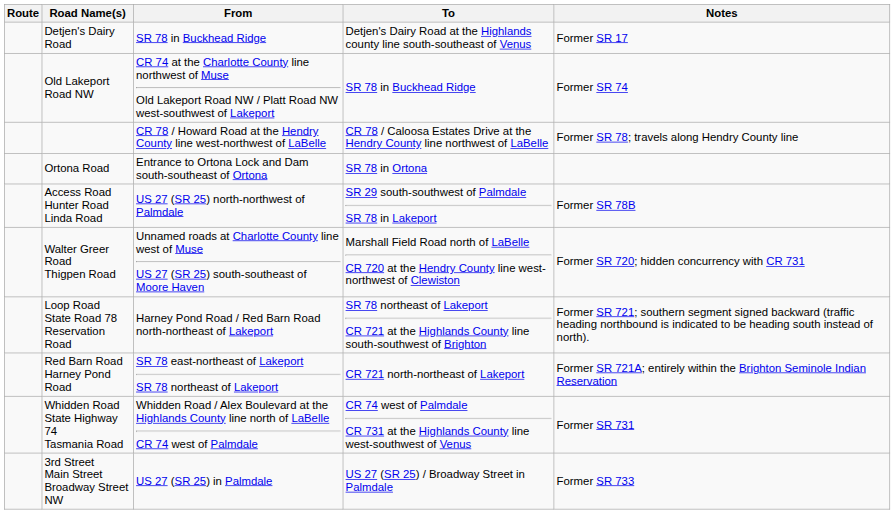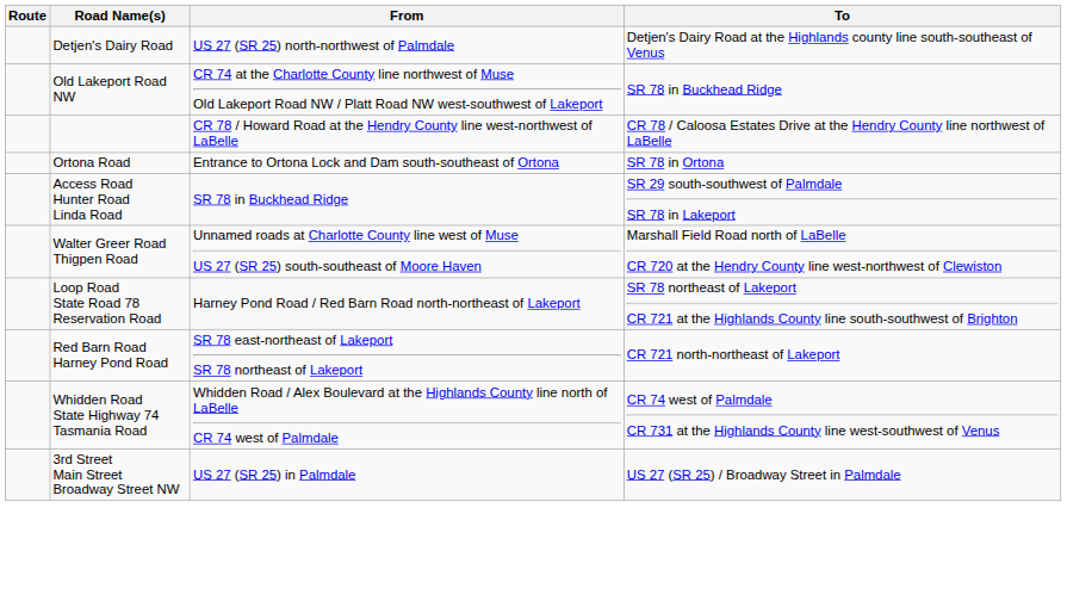 <table class="wikitable">
 <tr>
 <th>Route</th>
 <th>Road Name(s)</th>
 <th>From</th>
 <th>To</th>
-<th>Notes</th>
 </tr>
 <tr>
 <td></td>
 <td>Detjen's Dairy Road</td>
-<td><a href='#'>SR 78</a> in <a href='#'>Buckhead Ridge</a></td>
+<td><a href='#'>US 27</a> (<a href='#'>SR 25</a>) north-northwest of <a href='#'>Palmdale</a></td>
 <td>Detjen's Dairy Road at the <a href='#'>Highlands</a> county line south-southeast of <a href='#'>Venus</a></td>
-<td>Former <a href='#'>SR 17</a></td>
 </tr>
 <tr>
 <td></td>
 <td>Old Lakeport Road NW</td>
 <td><a href='#'>CR 74</a> at the <a href='#'>Charlotte County</a> line northwest of <a href='#'>Muse</a><hr>Old Lakeport Road NW / Platt Road NW west-southwest of <a href='#'>Lakeport</a></td>
 <td><a href='#'>SR 78</a> in <a href='#'>Buckhead Ridge</a></td>
-<td>Former <a href='#'>SR 74</a></td>
 </tr>
 <tr>
 <td></td>
 <td></td>
 <td><a href='#'>CR 78</a> / Howard Road at the <a href='#'>Hendry County</a> line west-northwest of <a href='#'>LaBelle</a></td>
 <td><a href='#'>CR 78</a> / Caloosa Estates Drive at the <a href='#'>Hendry County</a> line northwest of <a href='#'>LaBelle</a></td>
-<td>Former <a href='#'>SR 78</a>; travels along Hendry County line</td>
 </tr>
 <tr>
 <td></td>
 <td>Ortona Road</td>
 <td>Entrance to Ortona Lock and Dam south-southeast of <a href='#'>Ortona</a></td>
 <td><a href='#'>SR 78</a> in <a href='#'>Ortona</a></td>
-<td></td>
 </tr>
 <tr>
 <td></td>
 <td>Access Road<br>Hunter Road<br>Linda Road</td>
-<td><a href='#'>US 27</a> (<a href='#'>SR 25</a>) north-northwest of <a href='#'>Palmdale</a></td>
+<td><a href='#'>SR 78</a> in <a href='#'>Buckhead Ridge</a></td>
 <td><a href='#'>SR 29</a> south-southwest of <a href='#'>Palmdale</a><hr><a href='#'>SR 78</a> in <a href='#'>Lakeport</a></td>
-<td>Former <a href='#'>SR 78B</a></td>
 </tr>
 <tr>
 <td></td>
 <td>Walter Greer Road<br>Thigpen Road</td>
 <td>Unnamed roads at <a href='#'>Charlotte County</a> line west of <a href='#'>Muse</a><hr><a href='#'>US 27</a> (<a href='#'>SR 25</a>) south-southeast of <a href='#'>Moore Haven</a></td>
 <td>Marshall Field Road north of <a href='#'>LaBelle</a><hr><a href='#'>CR 720</a> at the <a href='#'>Hendry County</a> line west-northwest of <a href='#'>Clewiston</a></td>
-<td>Former <a href='#'>SR 720</a>; hidden concurrency with <a href='#'>CR 731</a></td>
 </tr>
 <tr>
 <td></td>
 <td>Loop Road<br>State Road 78<br>Reservation Road</td>
 <td>Harney Pond Road / Red Barn Road north-northeast of <a href='#'>Lakeport</a></td>
 <td><a href='#'>SR 78</a> northeast of <a href='#'>Lakeport</a><hr><a href='#'>CR 721</a> at the <a href='#'>Highlands County</a> line south-southwest of <a href='#'>Brighton</a></td>
-<td>Former <a href='#'>SR 721</a>; southern segment signed backward (traffic heading northbound is indicated to be heading south instead of north).</td>
 </tr>
 <tr>
 <td></td>
 <td>Red Barn Road<br>Harney Pond Road</td>
 <td><a href='#'>SR 78</a> east-northeast of <a href='#'>Lakeport</a><hr><a href='#'>SR 78</a> northeast of <a href='#'>Lakeport</a></td>
 <td><a href='#'>CR 721</a> north-northeast of <a href='#'>Lakeport</a></td>
-<td>Former <a href='#'>SR 721A</a>; entirely within the <a href='#'>Brighton Seminole Indian Reservation</a></td>
 </tr>
 <tr>
 <td></td>
 <td>Whidden Road<br>State Highway 74<br>Tasmania Road</td>
 <td>Whidden Road / Alex Boulevard at the <a href='#'>Highlands County</a> line north of <a href='#'>LaBelle</a><hr><a href='#'>CR 74</a> west of <a href='#'>Palmdale</a></td>
 <td><a href='#'>CR 74</a> west of <a href='#'>Palmdale</a><hr><a href='#'>CR 731</a> at the <a href='#'>Highlands County</a> line west-southwest of <a href='#'>Venus</a></td>
-<td>Former <a href='#'>SR 731</a></td>
 </tr>
 <tr>
 <td></td>
 <td>3rd Street<br>Main Street<br>Broadway Street NW</td>
 <td><a href='#'>US 27</a> (<a href='#'>SR 25</a>) in <a href='#'>Palmdale</a></td>
 <td><a href='#'>US 27</a> (<a href='#'>SR 25</a>) / Broadway Street in <a href='#'>Palmdale</a></td>
-<td>Former <a href='#'>SR 733</a></td>
 </tr>
 </table>
